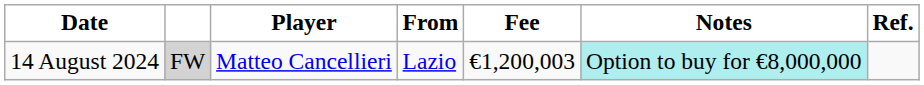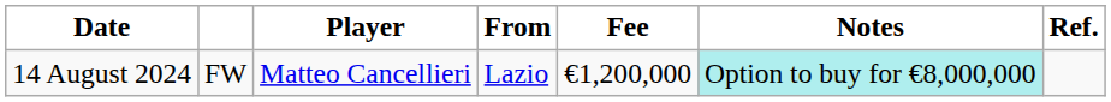 <table class="wikitable plainrowheaders">
 <tr>
 <th style="background:white; color:black; text-align:center;"><strong>Date</strong></th>
 <th style="background:white; color:black; text-align:center;"><strong></strong></th>
 <th style="background:white; color:black; text-align:center;"><strong>Player</strong></th>
 <th style="background:white; color:black; text-align:center;"><strong>From</strong></th>
 <th style="background:white; color:black; text-align:center;"><strong>Fee</strong></th>
 <th style="background:white; color:black; text-align:center;"><strong>Notes</strong></th>
 <th style="background:white; color:black; text-align:center;"><strong>Ref.</strong></th>
 </tr>
 <tr>
 <td>14 August 2024</td>
-<td style="background: lightgrey;">FW</td>
+<td>FW</td>
 <td> <a href='#'>Matteo Cancellieri</a></td>
 <td> <a href='#'>Lazio</a></td>
-<td>€1,200,003</td>
+<td>€1,200,000</td>
 <td style="background: paleturquoise;">Option to buy for €8,000,000</td>
 <td></td>
 </tr>
 </table>
